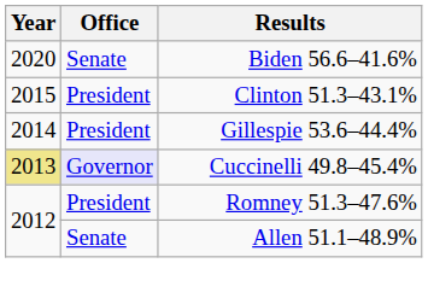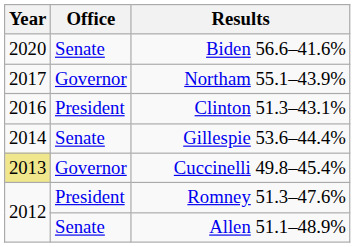 <table class=wikitable>
 <tr>
 <th width="30">Year</th>
 <th width="60">Office</th>
 <th width="180">Results</th>
 </tr>
 <tr>
 <td>2020</td>
 <td><a href='#'>Senate</a></td>
 <td align="right" ><a href='#'>Biden</a> 56.6–41.6%</td>
 </tr>
 <tr>
-<td>2015</td>
+<td>2017</td>
+<td><a href='#'>Governor</a></td>
+<td align="right" ><a href='#'>Northam</a> 55.1–43.9%</td>
+</tr>
+<tr>
+<td>2016</td>
 <td><a href='#'>President</a></td>
 <td align="right" ><a href='#'>Clinton</a> 51.3–43.1%</td>
 </tr>
 <tr>
 <td>2014</td>
-<td><a href='#'>President</a></td>
+<td><a href='#'>Senate</a></td>
 <td align="right" ><a href='#'>Gillespie</a> 53.6–44.4%</td>
 </tr>
 <tr>
 <td style="background: khaki;">2013</td>
-<td style="background: lavender;"><a href='#'>Governor</a></td>
+<td><a href='#'>Governor</a></td>
 <td align="right" ><a href='#'>Cuccinelli</a> 49.8–45.4%</td>
 </tr>
 <tr>
 <td rowspan="2">2012</td>
 <td><a href='#'>President</a></td>
 <td align="right" ><a href='#'>Romney</a> 51.3–47.6%</td>
 </tr>
 <tr>
 <td><a href='#'>Senate</a></td>
 <td align="right" ><a href='#'>Allen</a> 51.1–48.9%</td>
 </tr>
 </table>
